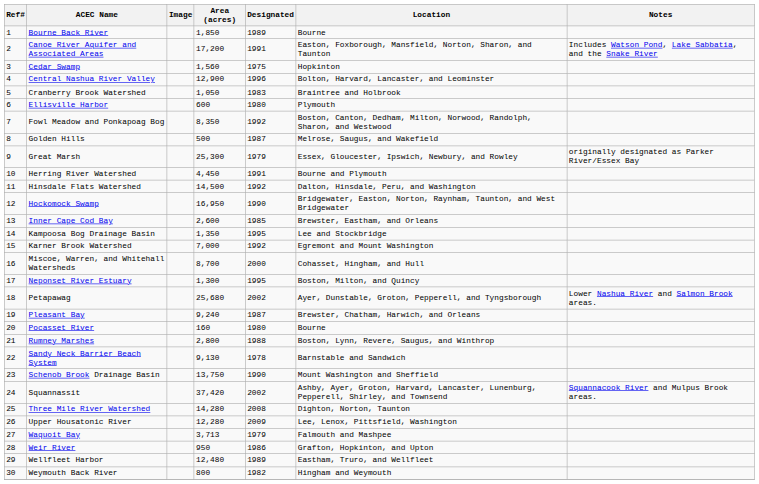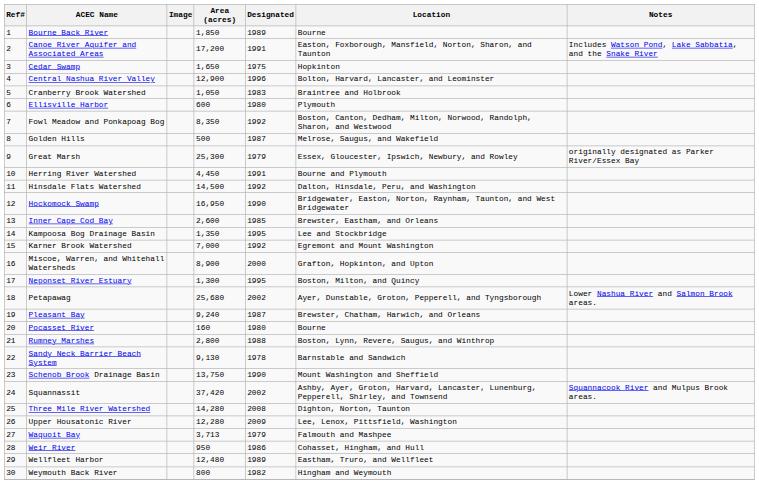 <table class="wikitable sortable">
 <tr>
 <th>Ref#</th>
 <th>ACEC Name</th>
 <th class="unsortable">Image</th>
 <th>Area (acres)</th>
 <th>Designated</th>
 <th>Location</th>
 <th class="unsortable">Notes</th>
 </tr>
 <tr>
 <td>1</td>
 <td><a href='#'>Bourne Back River</a></td>
 <td></td>
 <td>1,850</td>
 <td>1989</td>
 <td>Bourne</td>
 <td></td>
 </tr>
 <tr>
 <td>2</td>
 <td><a href='#'>Canoe River Aquifer and Associated Areas</a></td>
 <td></td>
 <td>17,200</td>
 <td>1991</td>
 <td>Easton, Foxborough, Mansfield, Norton, Sharon, and Taunton</td>
 <td>Includes <a href='#'>Watson Pond</a>, <a href='#'>Lake Sabbatia</a>, and the <a href='#'>Snake River</a></td>
 </tr>
 <tr>
 <td>3</td>
 <td><a href='#'>Cedar Swamp</a></td>
 <td></td>
-<td>1,560</td>
+<td>1,650</td>
 <td>1975</td>
 <td>Hopkinton</td>
 </tr>
 <tr>
 <td>4</td>
 <td><a href='#'>Central Nashua River Valley</a></td>
 <td></td>
 <td>12,900</td>
 <td>1996</td>
 <td>Bolton, Harvard, Lancaster, and Leominster</td>
 <td></td>
 </tr>
 <tr>
 <td>5</td>
 <td>Cranberry Brook Watershed</td>
 <td></td>
 <td>1,050</td>
 <td>1983</td>
 <td>Braintree and Holbrook</td>
 <td></td>
 </tr>
 <tr>
 <td>6</td>
 <td><a href='#'>Ellisville Harbor</a></td>
 <td></td>
 <td>600</td>
 <td>1980</td>
 <td>Plymouth</td>
 <td></td>
 </tr>
 <tr>
 <td>7</td>
 <td>Fowl Meadow and Ponkapoag Bog</td>
 <td></td>
 <td>8,350</td>
 <td>1992</td>
 <td>Boston, Canton, Dedham, Milton, Norwood, Randolph, Sharon, and Westwood</td>
 <td></td>
 </tr>
 <tr>
 <td>8</td>
 <td>Golden Hills</td>
 <td></td>
 <td>500</td>
 <td>1987</td>
 <td>Melrose, Saugus, and Wakefield</td>
 <td></td>
 </tr>
 <tr>
 <td>9</td>
 <td>Great Marsh</td>
 <td></td>
 <td>25,300</td>
 <td>1979</td>
 <td>Essex, Gloucester, Ipswich, Newbury, and Rowley</td>
 <td>originally designated as Parker River/Essex Bay</td>
 </tr>
 <tr>
 <td>10</td>
 <td>Herring River Watershed</td>
 <td></td>
 <td>4,450</td>
 <td>1991</td>
 <td>Bourne and Plymouth</td>
 <td></td>
 </tr>
 <tr>
 <td>11</td>
 <td>Hinsdale Flats Watershed</td>
 <td></td>
 <td>14,500</td>
 <td>1992</td>
 <td>Dalton, Hinsdale, Peru, and Washington</td>
 <td></td>
 </tr>
 <tr>
 <td>12</td>
 <td><a href='#'>Hockomock Swamp</a></td>
 <td></td>
 <td>16,950</td>
 <td>1990</td>
 <td>Bridgewater, Easton, Norton, Raynham, Taunton, and West Bridgewater</td>
 <td></td>
 </tr>
 <tr>
 <td>13</td>
 <td><a href='#'>Inner Cape Cod Bay</a></td>
 <td></td>
 <td>2,600</td>
 <td>1985</td>
 <td>Brewster, Eastham, and Orleans</td>
 <td></td>
 </tr>
 <tr>
 <td>14</td>
 <td>Kampoosa Bog Drainage Basin</td>
 <td></td>
 <td>1,350</td>
 <td>1995</td>
 <td>Lee and Stockbridge</td>
 <td></td>
 </tr>
 <tr>
 <td>15</td>
 <td>Karner Brook Watershed</td>
 <td></td>
 <td>7,000</td>
 <td>1992</td>
 <td>Egremont and Mount Washington</td>
 <td></td>
 </tr>
 <tr>
 <td>16</td>
 <td>Miscoe, Warren, and Whitehall Watersheds</td>
 <td></td>
-<td>8,700</td>
+<td>8,900</td>
 <td>2000</td>
-<td>Cohasset, Hingham, and Hull</td>
+<td>Grafton, Hopkinton, and Upton</td>
 <td></td>
 </tr>
 <tr>
 <td>17</td>
 <td><a href='#'>Neponset River Estuary</a></td>
 <td></td>
 <td>1,300</td>
 <td>1995</td>
 <td>Boston, Milton, and Quincy</td>
 <td></td>
 </tr>
 <tr>
 <td>18</td>
 <td>Petapawag</td>
 <td></td>
 <td>25,680</td>
 <td>2002</td>
 <td>Ayer, Dunstable, Groton, Pepperell, and Tyngsborough</td>
 <td>Lower <a href='#'>Nashua River</a> and <a href='#'>Salmon Brook</a> areas.</td>
 </tr>
 <tr>
 <td>19</td>
 <td><a href='#'>Pleasant Bay</a></td>
 <td></td>
 <td>9,240</td>
 <td>1987</td>
 <td>Brewster, Chatham, Harwich, and Orleans</td>
 <td></td>
 </tr>
 <tr>
 <td>20</td>
 <td><a href='#'>Pocasset River</a></td>
 <td></td>
 <td>160</td>
 <td>1980</td>
 <td>Bourne</td>
 <td></td>
 </tr>
 <tr>
 <td>21</td>
 <td><a href='#'>Rumney Marshes</a></td>
 <td></td>
 <td>2,800</td>
 <td>1988</td>
 <td>Boston, Lynn, Revere, Saugus, and Winthrop</td>
 <td></td>
 </tr>
 <tr>
 <td>22</td>
 <td><a href='#'>Sandy Neck Barrier Beach System</a></td>
 <td></td>
 <td>9,130</td>
 <td>1978</td>
 <td>Barnstable and Sandwich</td>
 <td></td>
 </tr>
 <tr>
 <td>23</td>
 <td><a href='#'>Schenob Brook</a> Drainage Basin</td>
 <td></td>
 <td>13,750</td>
 <td>1990</td>
 <td>Mount Washington and Sheffield</td>
 <td></td>
 </tr>
 <tr>
 <td>24</td>
 <td>Squannassit</td>
 <td></td>
 <td>37,420</td>
 <td>2002</td>
 <td>Ashby, Ayer, Groton, Harvard, Lancaster, Lunenburg, Pepperell, Shirley, and Townsend</td>
 <td><a href='#'>Squannacook River</a> and Mulpus Brook areas.</td>
 </tr>
 <tr>
 <td>25</td>
 <td><a href='#'>Three Mile River Watershed</a></td>
 <td></td>
 <td>14,280</td>
 <td>2008</td>
 <td>Dighton, Norton, Taunton</td>
 <td></td>
 </tr>
 <tr>
 <td>26</td>
 <td>Upper Housatonic River</td>
 <td></td>
 <td>12,280</td>
 <td>2009</td>
 <td>Lee, Lenox, Pittsfield, Washington</td>
 <td></td>
 </tr>
 <tr>
 <td>27</td>
 <td><a href='#'>Waquoit Bay</a></td>
 <td></td>
 <td>3,713</td>
 <td>1979</td>
 <td>Falmouth and Mashpee</td>
 <td></td>
 </tr>
 <tr>
 <td>28</td>
 <td><a href='#'>Weir River</a></td>
 <td></td>
 <td>950</td>
 <td>1986</td>
-<td>Grafton, Hopkinton, and Upton</td>
+<td>Cohasset, Hingham, and Hull</td>
 <td></td>
 </tr>
 <tr>
 <td>29</td>
 <td>Wellfleet Harbor</td>
 <td></td>
 <td>12,480</td>
 <td>1989</td>
 <td>Eastham, Truro, and Wellfleet</td>
 <td></td>
 </tr>
 <tr>
 <td>30</td>
 <td>Weymouth Back River</td>
 <td></td>
 <td>800</td>
 <td>1982</td>
 <td>Hingham and Weymouth</td>
 <td></td>
 </tr>
 <tr>
 </tr>
 </table>
